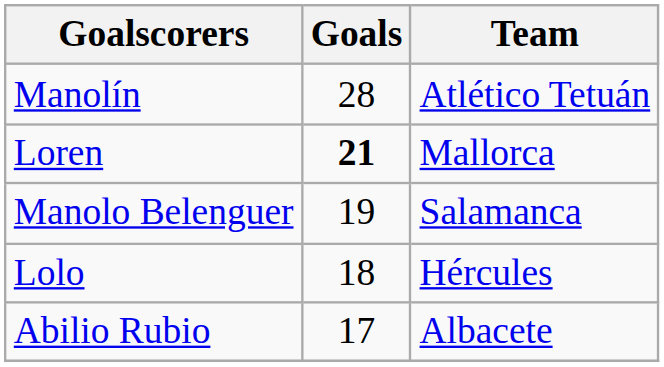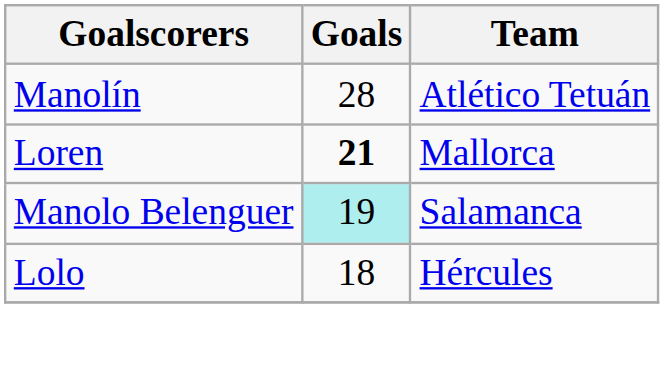 <table class="wikitable sortable" class="wikitable">
 <tr style="background:#ccc; text-align:center;">
 <th>Goalscorers</th>
 <th>Goals</th>
 <th>Team</th>
 </tr>
 <tr>
 <td> <a href='#'>Manolín</a></td>
 <td style="text-align:center;">28</td>
 <td><a href='#'>Atlético Tetuán</a></td>
 </tr>
 <tr>
 <td> <a href='#'>Loren</a></td>
 <td style="text-align:center;"><strong>21</strong></td>
 <td><a href='#'>Mallorca</a></td>
 </tr>
 <tr>
 <td> <a href='#'>Manolo Belenguer</a></td>
-<td style="text-align:center;">19</td>
+<td style="background: paleturquoise; text-align:center;">19</td>
 <td><a href='#'>Salamanca</a></td>
 </tr>
 <tr>
 <td> <a href='#'>Lolo</a></td>
 <td style="text-align:center;">18</td>
 <td><a href='#'>Hércules</a></td>
 </tr>
 <tr>
-<td> <a href='#'>Abilio Rubio</a></td>
-<td style="text-align:center;">17</td>
-<td><a href='#'>Albacete</a></td>
-</tr>
-<tr>
 </tr>
 </table>
